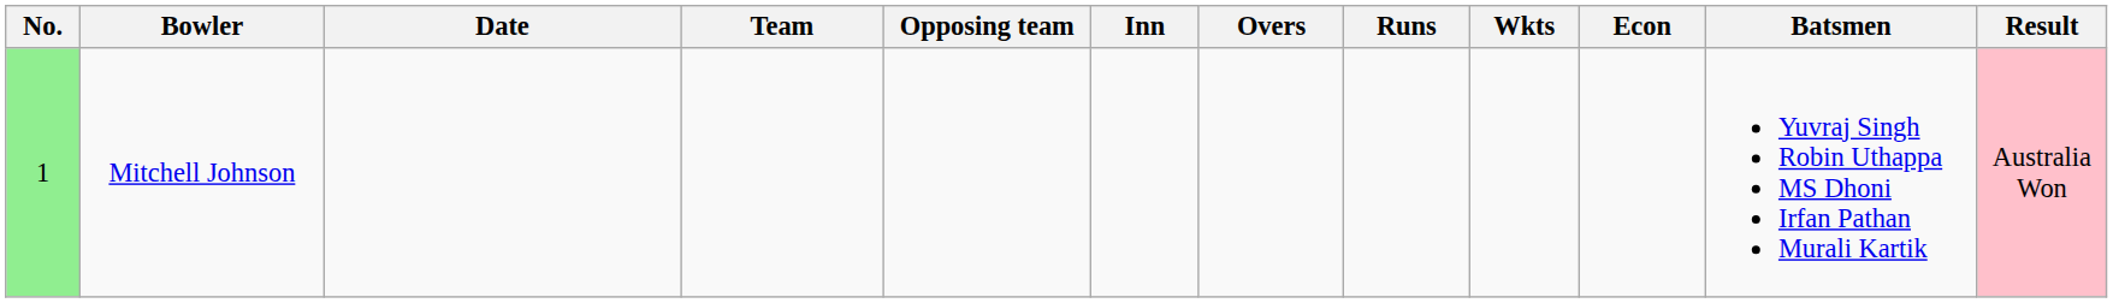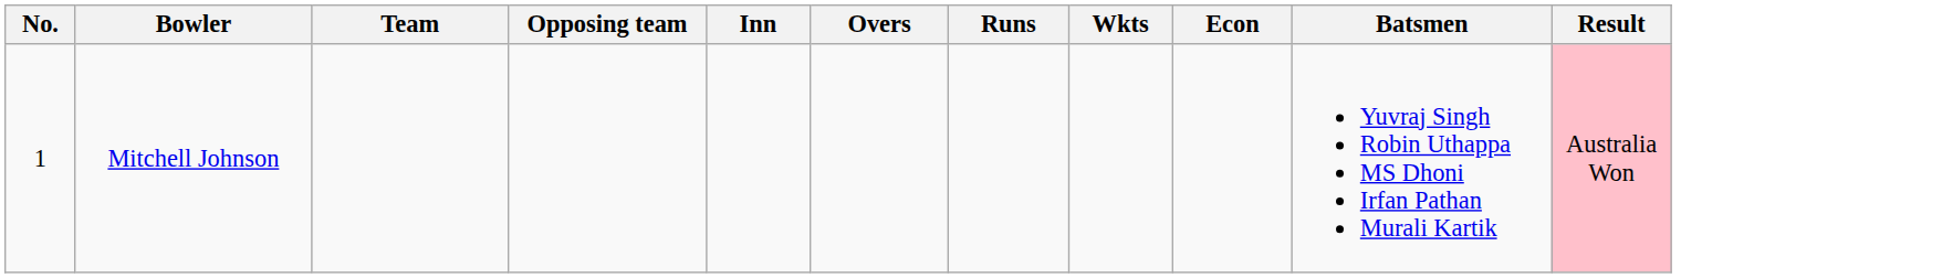 <table class="wikitable sortable" style="font-size: 100%">
 <tr align=center>
 <th scope="col" width="38">No.</th>
 <th scope="col" width="145">Bowler</th>
-<th scope="col" width="220">Date</th>
 <th scope="col" width="120">Team</th>
 <th scope="col" width="120">Opposing team</th>
 <th scope="col" width="60">Inn</th>
 <th scope="col" width="82">Overs</th>
 <th scope="col" width="70">Runs</th>
 <th scope="col" width="60">Wkts</th>
 <th scope="col" width="70">Econ</th>
 <th scope="col" width="160" class="unsortable">Batsmen</th>
 <th scope="col" width="70">Result</th>
 </tr>
 <tr align="center">
-<td scope="row" style="background: lightgreen;">1</td>
+<td scope="row">1</td>
 <td><a href='#'>Mitchell Johnson</a> </td>
-<td></td>
 <td></td>
 <td></td>
 <td></td>
 <td></td>
 <td></td>
 <td></td>
 <td></td>
 <td align=left><br><ul><li><a href='#'>Yuvraj Singh</a></li><li><a href='#'>Robin Uthappa</a></li><li><a href='#'>MS Dhoni</a></li><li><a href='#'>Irfan Pathan</a></li><li><a href='#'>Murali Kartik</a></li></ul></td>
 <td style="background: pink;">Australia Won</td>
 </tr>
 </table>
